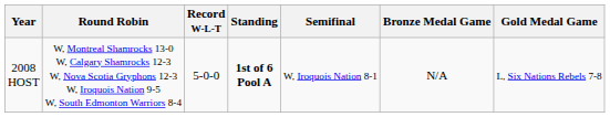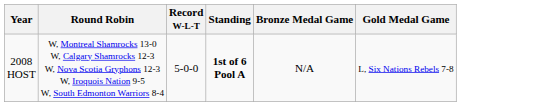 <table class="wikitable" style="text-align:center;">
 <tr>
 <th>Year</th>
 <th>Round Robin</th>
 <th>Record<br><small>W-L-T</small></th>
 <th>Standing</th>
-<th>Semifinal</th>
 <th>Bronze Medal Game</th>
 <th>Gold Medal Game</th>
 </tr>
 <tr>
 <td>2008<br>HOST</td>
 <td><small>W, <a href='#'>Montreal Shamrocks</a> 13-0<br>W, <a href='#'>Calgary Shamrocks</a> 12-3<br>W, <a href='#'>Nova Scotia Gryphons</a> 12-3<br>W, <a href='#'>Iroquois Nation</a> 9-5<br>W, <a href='#'>South Edmonton Warriors</a> 8-4</small></td>
 <td>5-0-0</td>
 <td><strong>1st of 6<br>Pool A</strong></td>
-<td><small> W, <a href='#'>Iroquois Nation</a> 8-1</small></td>
 <td>N/A</td>
 <td><small>L, <a href='#'>Six Nations Rebels</a> 7-8</small></td>
 </tr>
 </table>
